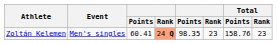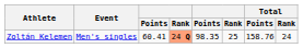 <table class="wikitable" style="font-size:90%">
 <tr>
 <th rowspan="2">Athlete</th>
 <th rowspan="2">Event</th>
 <th colspan="2"></th>
 <th colspan="2"></th>
 <th colspan="2">Total</th>
 </tr>
 <tr style="font-size:95%">
 <th>Points</th>
 <th>Rank</th>
 <th>Points</th>
 <th>Rank</th>
 <th>Points</th>
 <th>Rank</th>
 </tr>
 <tr align=center>
 <td align=left><a href='#'>Zoltán Kelemen</a></td>
 <td align=left><a href='#'>Men's singles</a></td>
 <td>60.41</td>
 <td style="background: lightsalmon;">24 <strong>Q</strong></td>
 <td>98.35</td>
-<td>23</td>
+<td>25</td>
 <td>158.76</td>
-<td>23</td>
+<td>24</td>
 </tr>
 </table>
